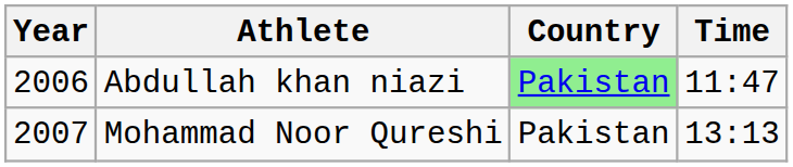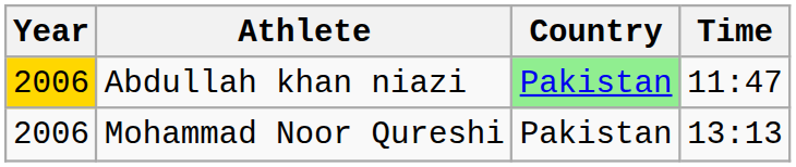 <table class="wikitable">
 <tr align="left">
 <th>Year</th>
 <th>Athlete</th>
 <th>Country</th>
 <th>Time</th>
 </tr>
 <tr>
-<td>2006</td>
+<td style="background: gold;">2006</td>
 <td>Abdullah khan niazi</td>
 <td style="background: lightgreen;"> <a href='#'>Pakistan</a></td>
 <td>11:47</td>
 </tr>
 <tr>
-<td>2007</td>
+<td>2006</td>
 <td>Mohammad Noor Qureshi</td>
 <td> Pakistan</td>
 <td>13:13</td>
 </tr>
 </table>
